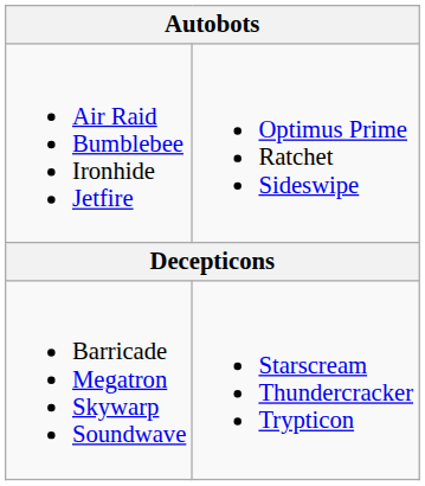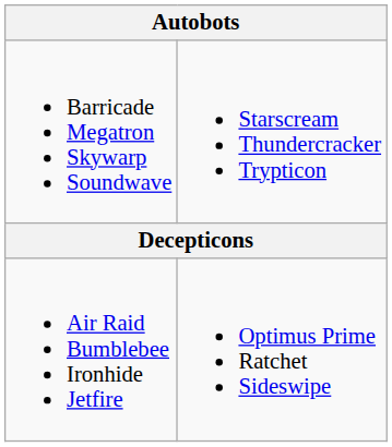 <table class="wikitable">
 <tr>
 <th colspan="2">Autobots</th>
 </tr>
 <tr>
-<td><br><ul><li><a href='#'>Air Raid</a></li><li><a href='#'>Bumblebee</a></li><li>Ironhide</li><li><a href='#'>Jetfire</a></li></ul></td>
-<td><br><ul><li><a href='#'>Optimus Prime</a></li><li>Ratchet</li><li><a href='#'>Sideswipe</a></li></ul></td>
+<td><br><ul><li>Barricade</li><li><a href='#'>Megatron</a></li><li><a href='#'>Skywarp</a></li><li><a href='#'>Soundwave</a></li></ul></td>
+<td><br><ul><li><a href='#'>Starscream</a></li><li><a href='#'>Thundercracker</a></li><li><a href='#'>Trypticon</a></li></ul></td>
 </tr>
 <tr>
 <th colspan="2">Decepticons</th>
 </tr>
 <tr>
-<td><br><ul><li>Barricade</li><li><a href='#'>Megatron</a></li><li><a href='#'>Skywarp</a></li><li><a href='#'>Soundwave</a></li></ul></td>
-<td><br><ul><li><a href='#'>Starscream</a></li><li><a href='#'>Thundercracker</a></li><li><a href='#'>Trypticon</a></li></ul></td>
+<td><br><ul><li><a href='#'>Air Raid</a></li><li><a href='#'>Bumblebee</a></li><li>Ironhide</li><li><a href='#'>Jetfire</a></li></ul></td>
+<td><br><ul><li><a href='#'>Optimus Prime</a></li><li>Ratchet</li><li><a href='#'>Sideswipe</a></li></ul></td>
 </tr>
 </table>
